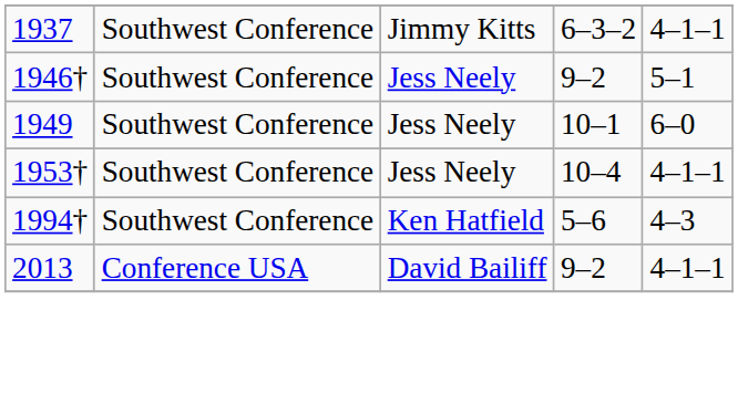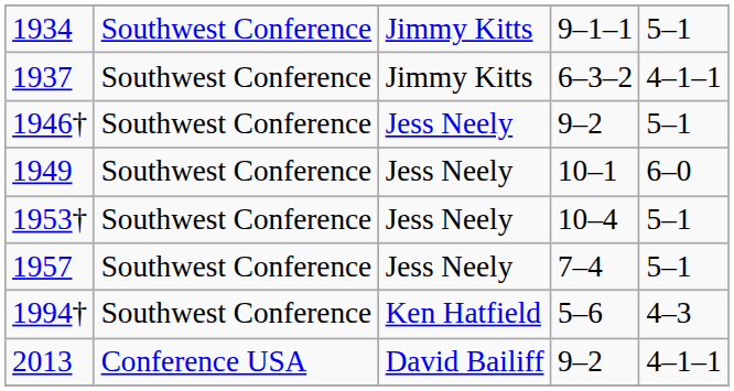 <table class="wikitable">
 <tr>
+</tr>
+<tr>
+<td><a href='#'>1934</a></td>
+<td><a href='#'>Southwest Conference</a></td>
+<td><a href='#'>Jimmy Kitts</a></td>
+<td>9–1–1</td>
+<td>5–1</td>
 </tr>
 <tr>
 <td><a href='#'>1937</a></td>
 <td>Southwest Conference</td>
 <td>Jimmy Kitts</td>
 <td>6–3–2</td>
 <td>4–1–1</td>
 </tr>
 <tr>
 <td><a href='#'>1946</a>†</td>
 <td>Southwest Conference</td>
 <td><a href='#'>Jess Neely</a></td>
 <td>9–2</td>
 <td>5–1</td>
 </tr>
 <tr>
 <td><a href='#'>1949</a></td>
 <td>Southwest Conference</td>
 <td>Jess Neely</td>
 <td>10–1</td>
 <td>6–0</td>
 </tr>
 <tr>
 <td><a href='#'>1953</a>†</td>
 <td>Southwest Conference</td>
 <td>Jess Neely</td>
 <td>10–4</td>
-<td>4–1–1</td>
+<td>5–1</td>
+</tr>
+<tr>
+<td><a href='#'>1957</a></td>
+<td>Southwest Conference</td>
+<td>Jess Neely</td>
+<td>7–4</td>
+<td>5–1</td>
 </tr>
 <tr>
 <td><a href='#'>1994</a>†</td>
 <td>Southwest Conference</td>
 <td><a href='#'>Ken Hatfield</a></td>
 <td>5–6</td>
 <td>4–3</td>
 </tr>
 <tr>
 <td><a href='#'>2013</a></td>
 <td><a href='#'>Conference USA</a></td>
 <td><a href='#'>David Bailiff</a></td>
 <td>9–2</td>
 <td>4–1–1</td>
 </tr>
 <tr>
 </tr>
 </table>
